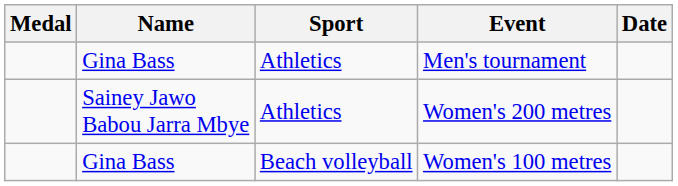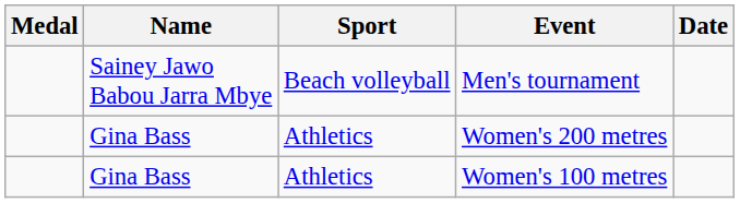 <table class="wikitable sortable" style="font-size:95%">
 <tr>
 <th>Medal</th>
 <th>Name</th>
 <th>Sport</th>
 <th>Event</th>
 <th>Date</th>
 </tr>
 <tr>
 <td></td>
-<td><a href='#'>Gina Bass</a></td>
-<td><a href='#'>Athletics</a></td>
+<td><a href='#'>Sainey Jawo</a><br><a href='#'>Babou Jarra Mbye</a></td>
+<td><a href='#'>Beach volleyball</a></td>
 <td><a href='#'>Men's tournament</a></td>
 <td></td>
 </tr>
 <tr>
 <td></td>
-<td><a href='#'>Sainey Jawo</a><br><a href='#'>Babou Jarra Mbye</a></td>
+<td><a href='#'>Gina Bass</a></td>
 <td><a href='#'>Athletics</a></td>
 <td><a href='#'>Women's 200 metres</a></td>
 <td></td>
 </tr>
 <tr>
 <td></td>
 <td><a href='#'>Gina Bass</a></td>
-<td><a href='#'>Beach volleyball</a></td>
+<td><a href='#'>Athletics</a></td>
 <td><a href='#'>Women's 100 metres</a></td>
 <td></td>
 </tr>
 </table>
